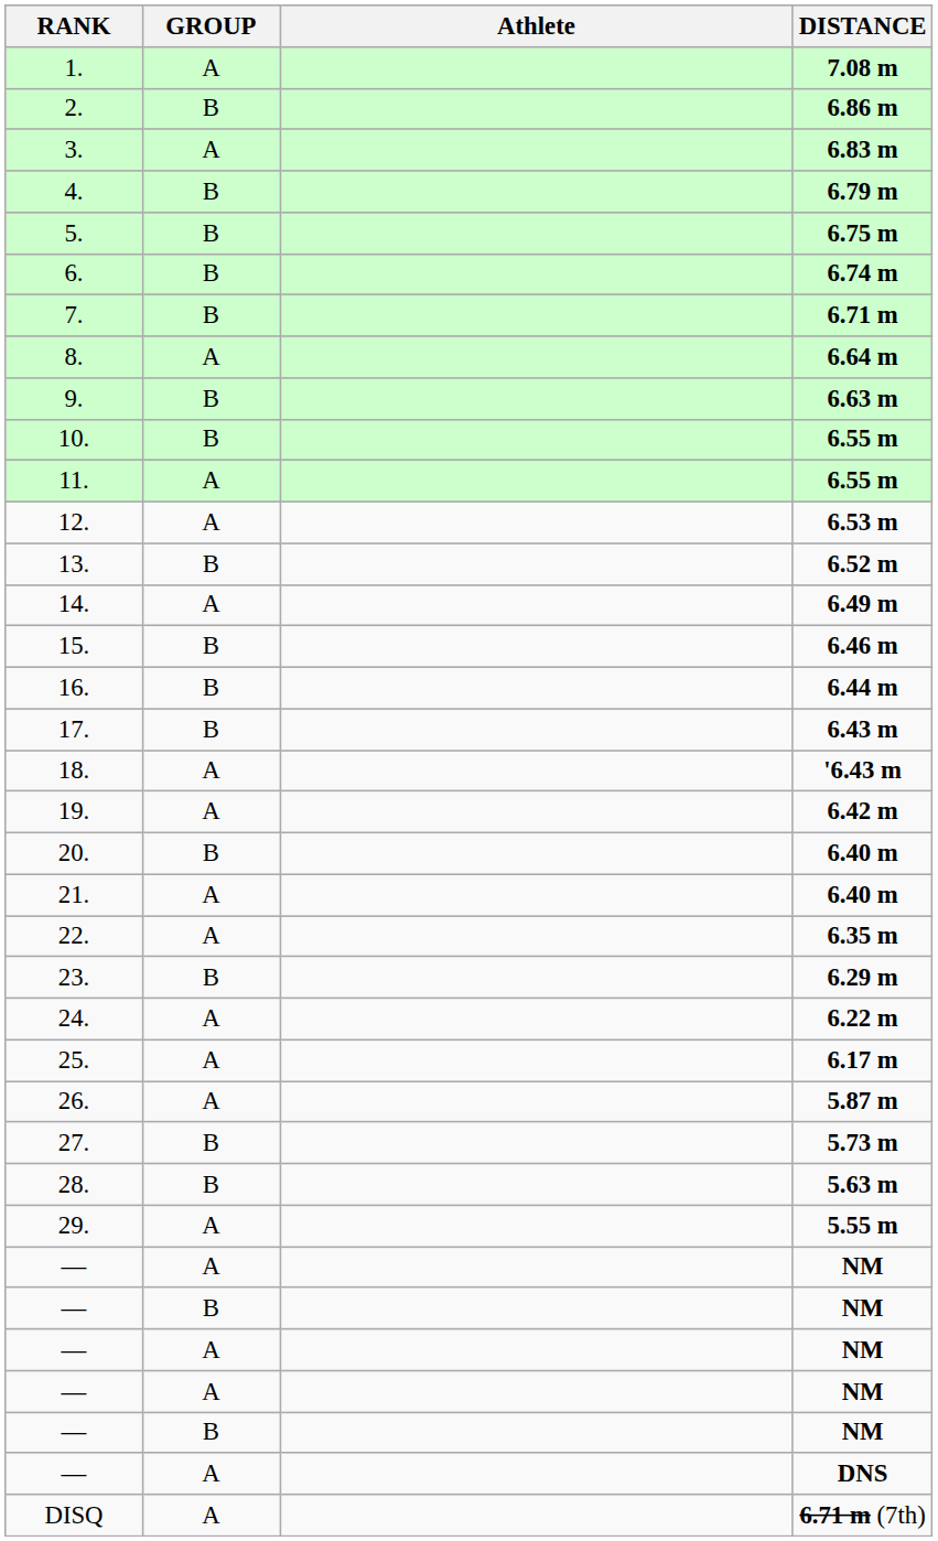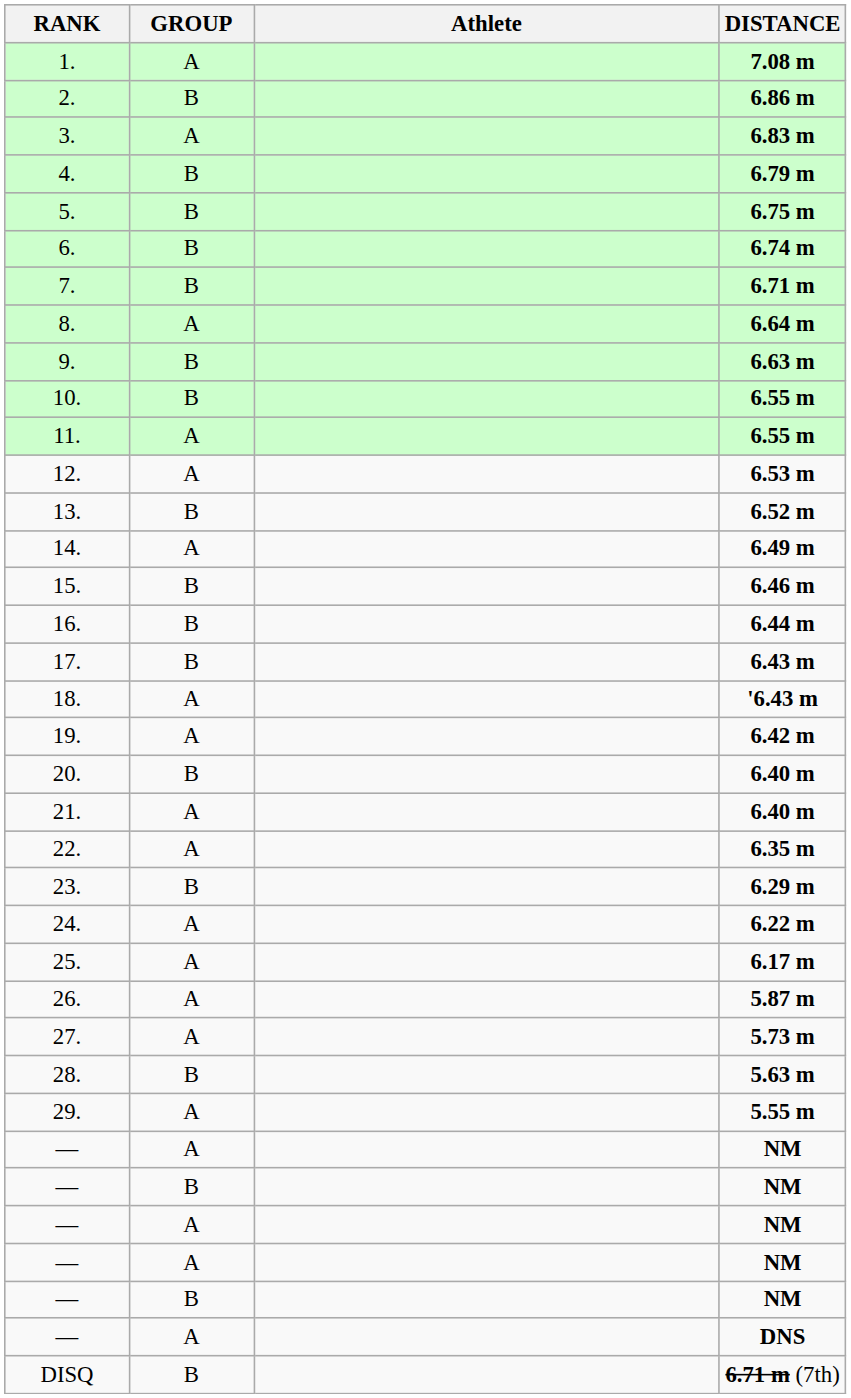 <table class="wikitable" style="border-collapse: collapse; font-size: 90%;">
 <tr>
 <th style="width: 5em">RANK</th>
 <th style="width: 5em">GROUP</th>
 <th style="width: 20em">Athlete</th>
 <th style="width: 5em">DISTANCE</th>
 </tr>
 <tr style="background:#ccffcc;">
 <td align="center">1.</td>
 <td align="center">A</td>
 <td></td>
 <td align="center"><strong>7.08 m</strong></td>
 </tr>
 <tr style="background:#ccffcc;">
 <td align="center">2.</td>
 <td align="center">B</td>
 <td></td>
 <td align="center"><strong>6.86 m</strong></td>
 </tr>
 <tr style="background:#ccffcc;">
 <td align="center">3.</td>
 <td align="center">A</td>
 <td></td>
 <td align="center"><strong>6.83 m</strong></td>
 </tr>
 <tr style="background:#ccffcc;">
 <td align="center">4.</td>
 <td align="center">B</td>
 <td></td>
 <td align="center"><strong>6.79 m</strong></td>
 </tr>
 <tr style="background:#ccffcc;">
 <td align="center">5.</td>
 <td align="center">B</td>
 <td></td>
 <td align="center"><strong>6.75 m</strong></td>
 </tr>
 <tr style="background:#ccffcc;">
 <td align="center">6.</td>
 <td align="center">B</td>
 <td></td>
 <td align="center"><strong>6.74 m</strong></td>
 </tr>
 <tr style="background:#ccffcc;">
 <td align="center">7.</td>
 <td align="center">B</td>
 <td></td>
 <td align="center"><strong>6.71 m</strong></td>
 </tr>
 <tr style="background:#ccffcc;">
 <td align="center">8.</td>
 <td align="center">A</td>
 <td></td>
 <td align="center"><strong>6.64 m</strong></td>
 </tr>
 <tr style="background:#ccffcc;">
 <td align="center">9.</td>
 <td align="center">B</td>
 <td></td>
 <td align="center"><strong>6.63 m</strong></td>
 </tr>
 <tr style="background:#ccffcc;">
 <td align="center">10.</td>
 <td align="center">B</td>
 <td></td>
 <td align="center"><strong>6.55 m</strong></td>
 </tr>
 <tr style="background:#ccffcc;">
 <td align="center">11.</td>
 <td align="center">A</td>
 <td></td>
 <td align="center"><strong>6.55 m</strong></td>
 </tr>
 <tr>
 <td align="center">12.</td>
 <td align="center">A</td>
 <td></td>
 <td align="center"><strong>6.53 m</strong></td>
 </tr>
 <tr>
 <td align="center">13.</td>
 <td align="center">B</td>
 <td></td>
 <td align="center"><strong>6.52 m</strong></td>
 </tr>
 <tr>
 <td align="center">14.</td>
 <td align="center">A</td>
 <td></td>
 <td align="center"><strong>6.49 m</strong></td>
 </tr>
 <tr>
 <td align="center">15.</td>
 <td align="center">B</td>
 <td></td>
 <td align="center"><strong>6.46 m</strong></td>
 </tr>
 <tr>
 <td align="center">16.</td>
 <td align="center">B</td>
 <td></td>
 <td align="center"><strong>6.44 m</strong></td>
 </tr>
 <tr>
 <td align="center">17.</td>
 <td align="center">B</td>
 <td></td>
 <td align="center"><strong>6.43 m</strong></td>
 </tr>
 <tr>
 <td align="center">18.</td>
 <td align="center">A</td>
 <td></td>
 <td align="center"><strong>'6.43 m</strong></td>
 </tr>
 <tr>
 <td align="center">19.</td>
 <td align="center">A</td>
 <td></td>
 <td align="center"><strong>6.42 m</strong></td>
 </tr>
 <tr>
 <td align="center">20.</td>
 <td align="center">B</td>
 <td></td>
 <td align="center"><strong>6.40 m</strong></td>
 </tr>
 <tr>
 <td align="center">21.</td>
 <td align="center">A</td>
 <td></td>
 <td align="center"><strong>6.40 m</strong></td>
 </tr>
 <tr>
 <td align="center">22.</td>
 <td align="center">A</td>
 <td></td>
 <td align="center"><strong>6.35 m</strong></td>
 </tr>
 <tr>
 <td align="center">23.</td>
 <td align="center">B</td>
 <td></td>
 <td align="center"><strong>6.29 m</strong></td>
 </tr>
 <tr>
 <td align="center">24.</td>
 <td align="center">A</td>
 <td></td>
 <td align="center"><strong>6.22 m</strong></td>
 </tr>
 <tr>
 <td align="center">25.</td>
 <td align="center">A</td>
 <td></td>
 <td align="center"><strong>6.17 m</strong></td>
 </tr>
 <tr>
 <td align="center">26.</td>
 <td align="center">A</td>
 <td></td>
 <td align="center"><strong>5.87 m</strong></td>
 </tr>
 <tr>
 <td align="center">27.</td>
-<td align="center">B</td>
+<td align="center">A</td>
 <td></td>
 <td align="center"><strong>5.73 m</strong></td>
 </tr>
 <tr>
 <td align="center">28.</td>
 <td align="center">B</td>
 <td></td>
 <td align="center"><strong>5.63 m</strong></td>
 </tr>
 <tr>
 <td align="center">29.</td>
 <td align="center">A</td>
 <td></td>
 <td align="center"><strong>5.55 m</strong></td>
 </tr>
 <tr>
 <td align="center">—</td>
 <td align="center">A</td>
 <td></td>
 <td align="center"><strong>NM</strong></td>
 </tr>
 <tr>
 <td align="center">—</td>
 <td align="center">B</td>
 <td></td>
 <td align="center"><strong>NM</strong></td>
 </tr>
 <tr>
 <td align="center">—</td>
 <td align="center">A</td>
 <td></td>
 <td align="center"><strong>NM</strong></td>
 </tr>
 <tr>
 <td align="center">—</td>
 <td align="center">A</td>
 <td></td>
 <td align="center"><strong>NM</strong></td>
 </tr>
 <tr>
 <td align="center">—</td>
 <td align="center">B</td>
 <td></td>
 <td align="center"><strong>NM</strong></td>
 </tr>
 <tr>
 <td align="center">—</td>
 <td align="center">A</td>
 <td></td>
 <td align="center"><strong>DNS</strong></td>
 </tr>
 <tr>
 <td align="center">DISQ</td>
-<td align="center">A</td>
+<td align="center">B</td>
 <td></td>
 <td align="center"><s><strong>6.71 m</strong></s> (7th)</td>
 </tr>
 </table>
